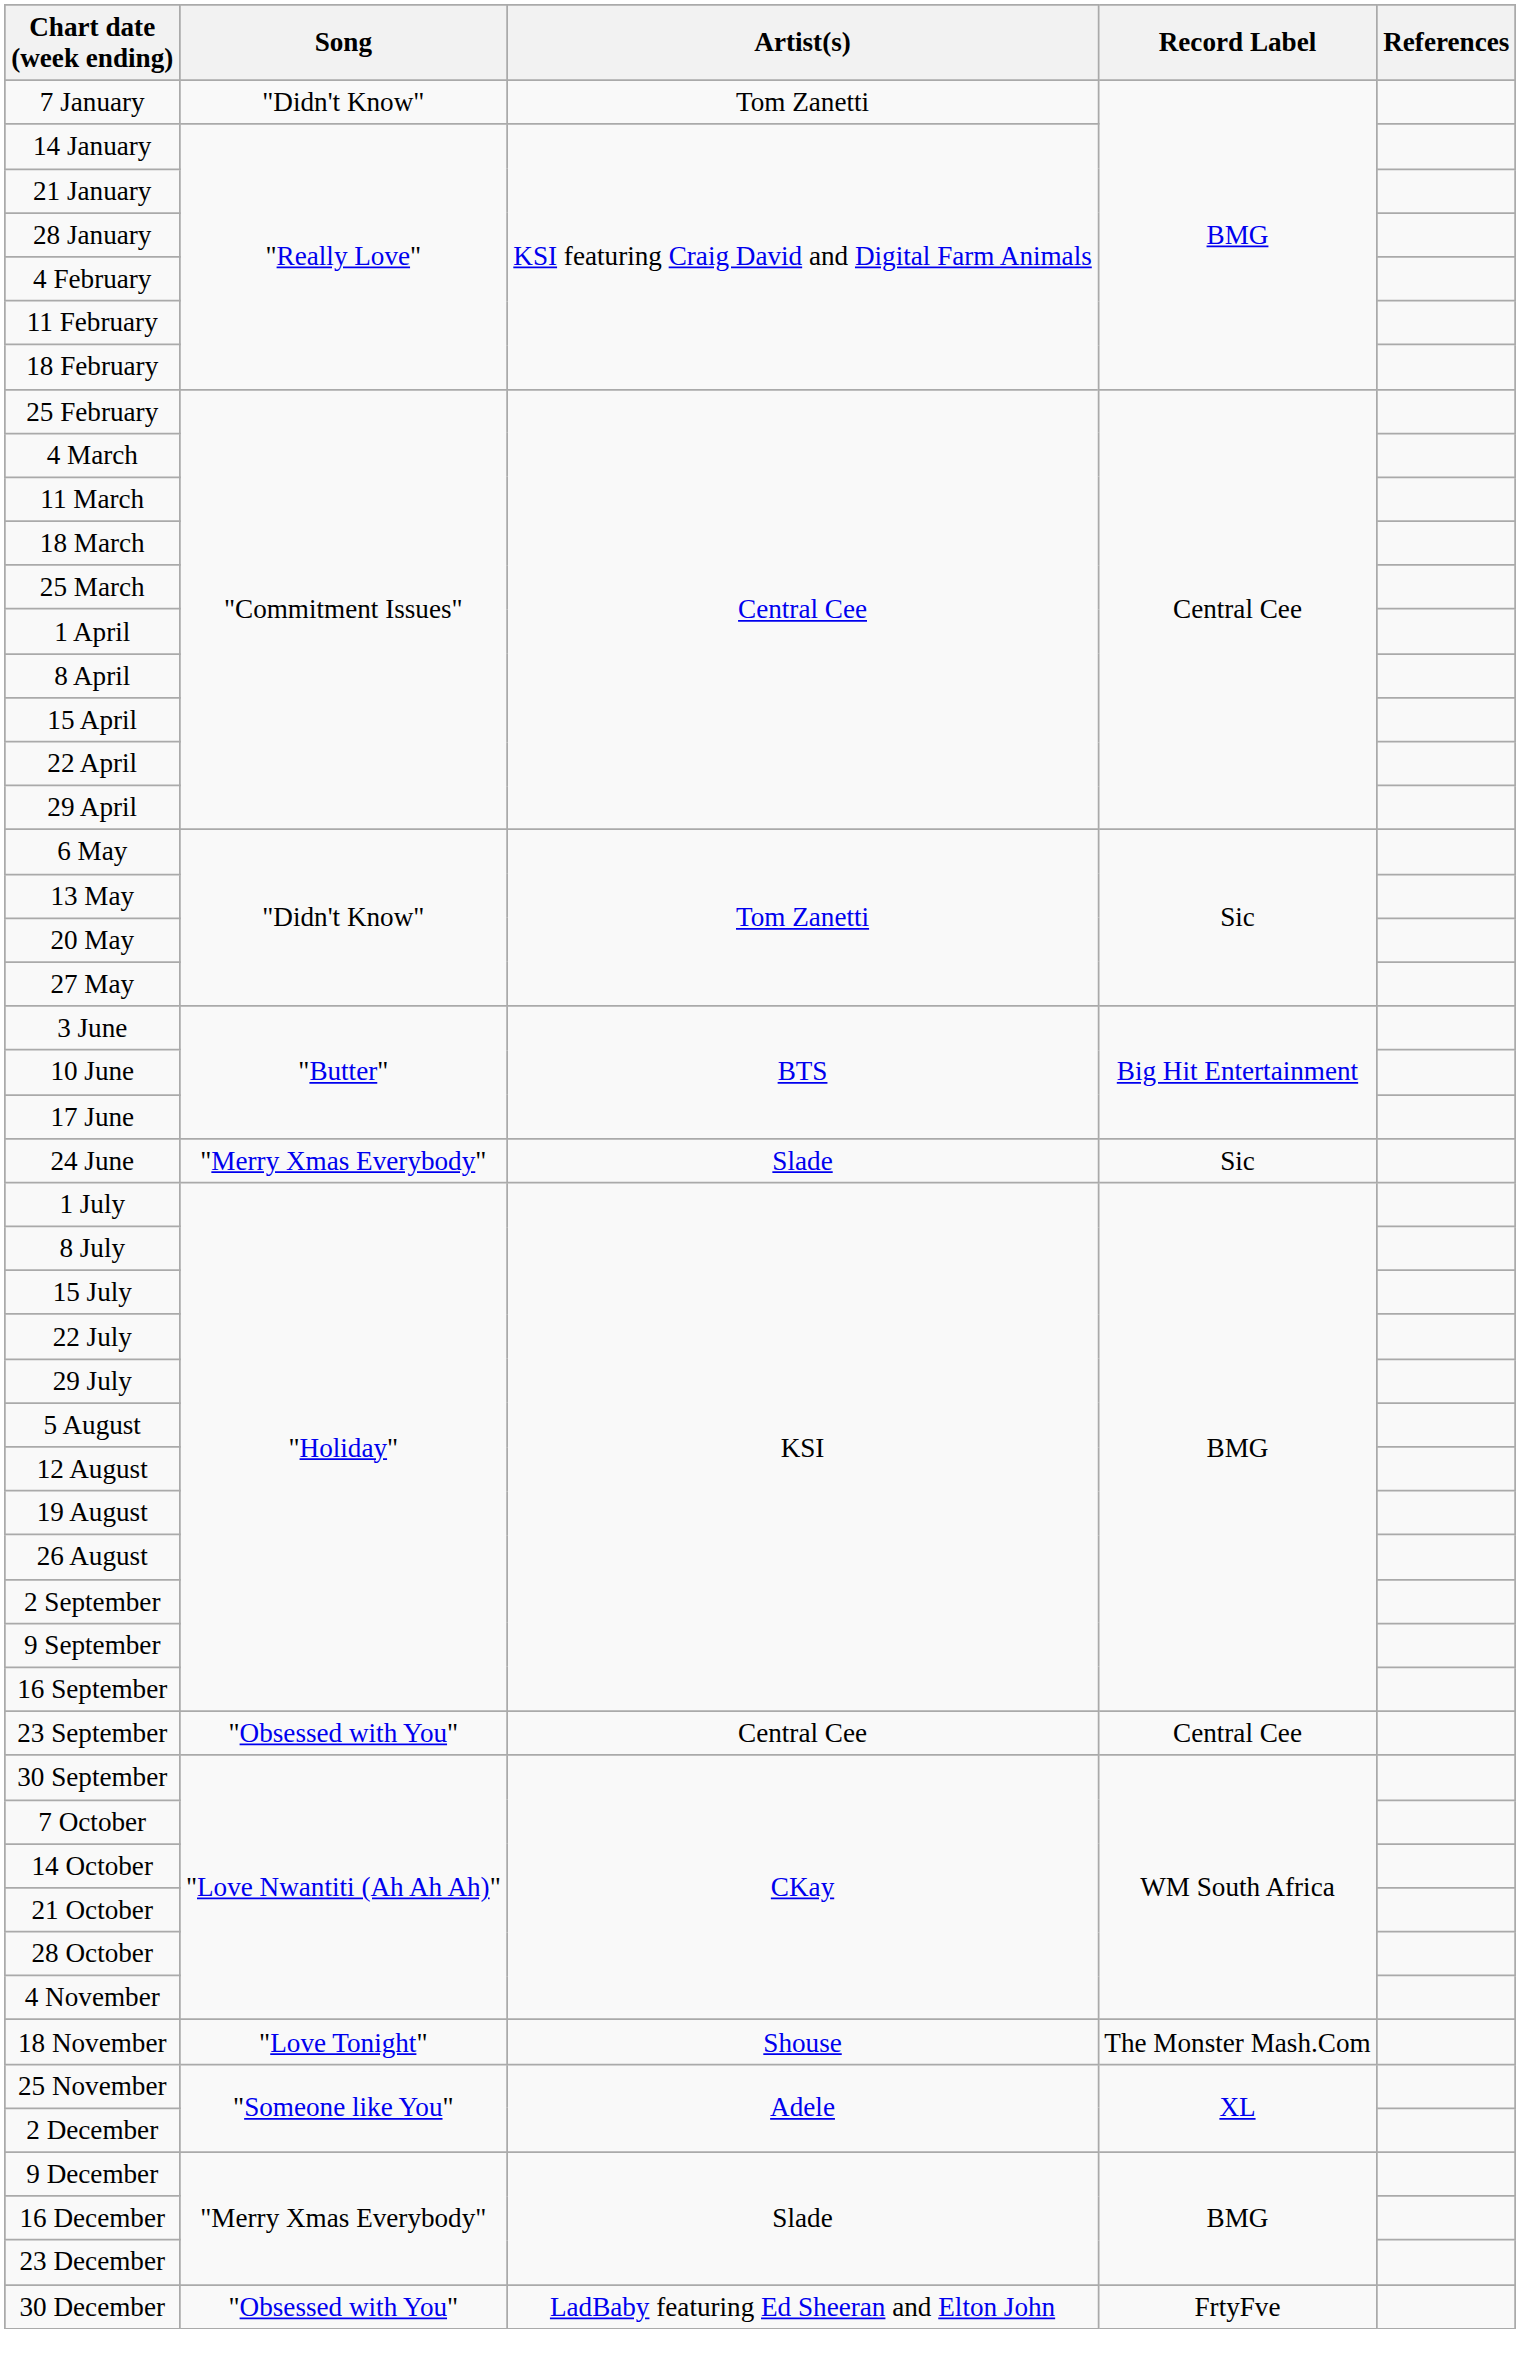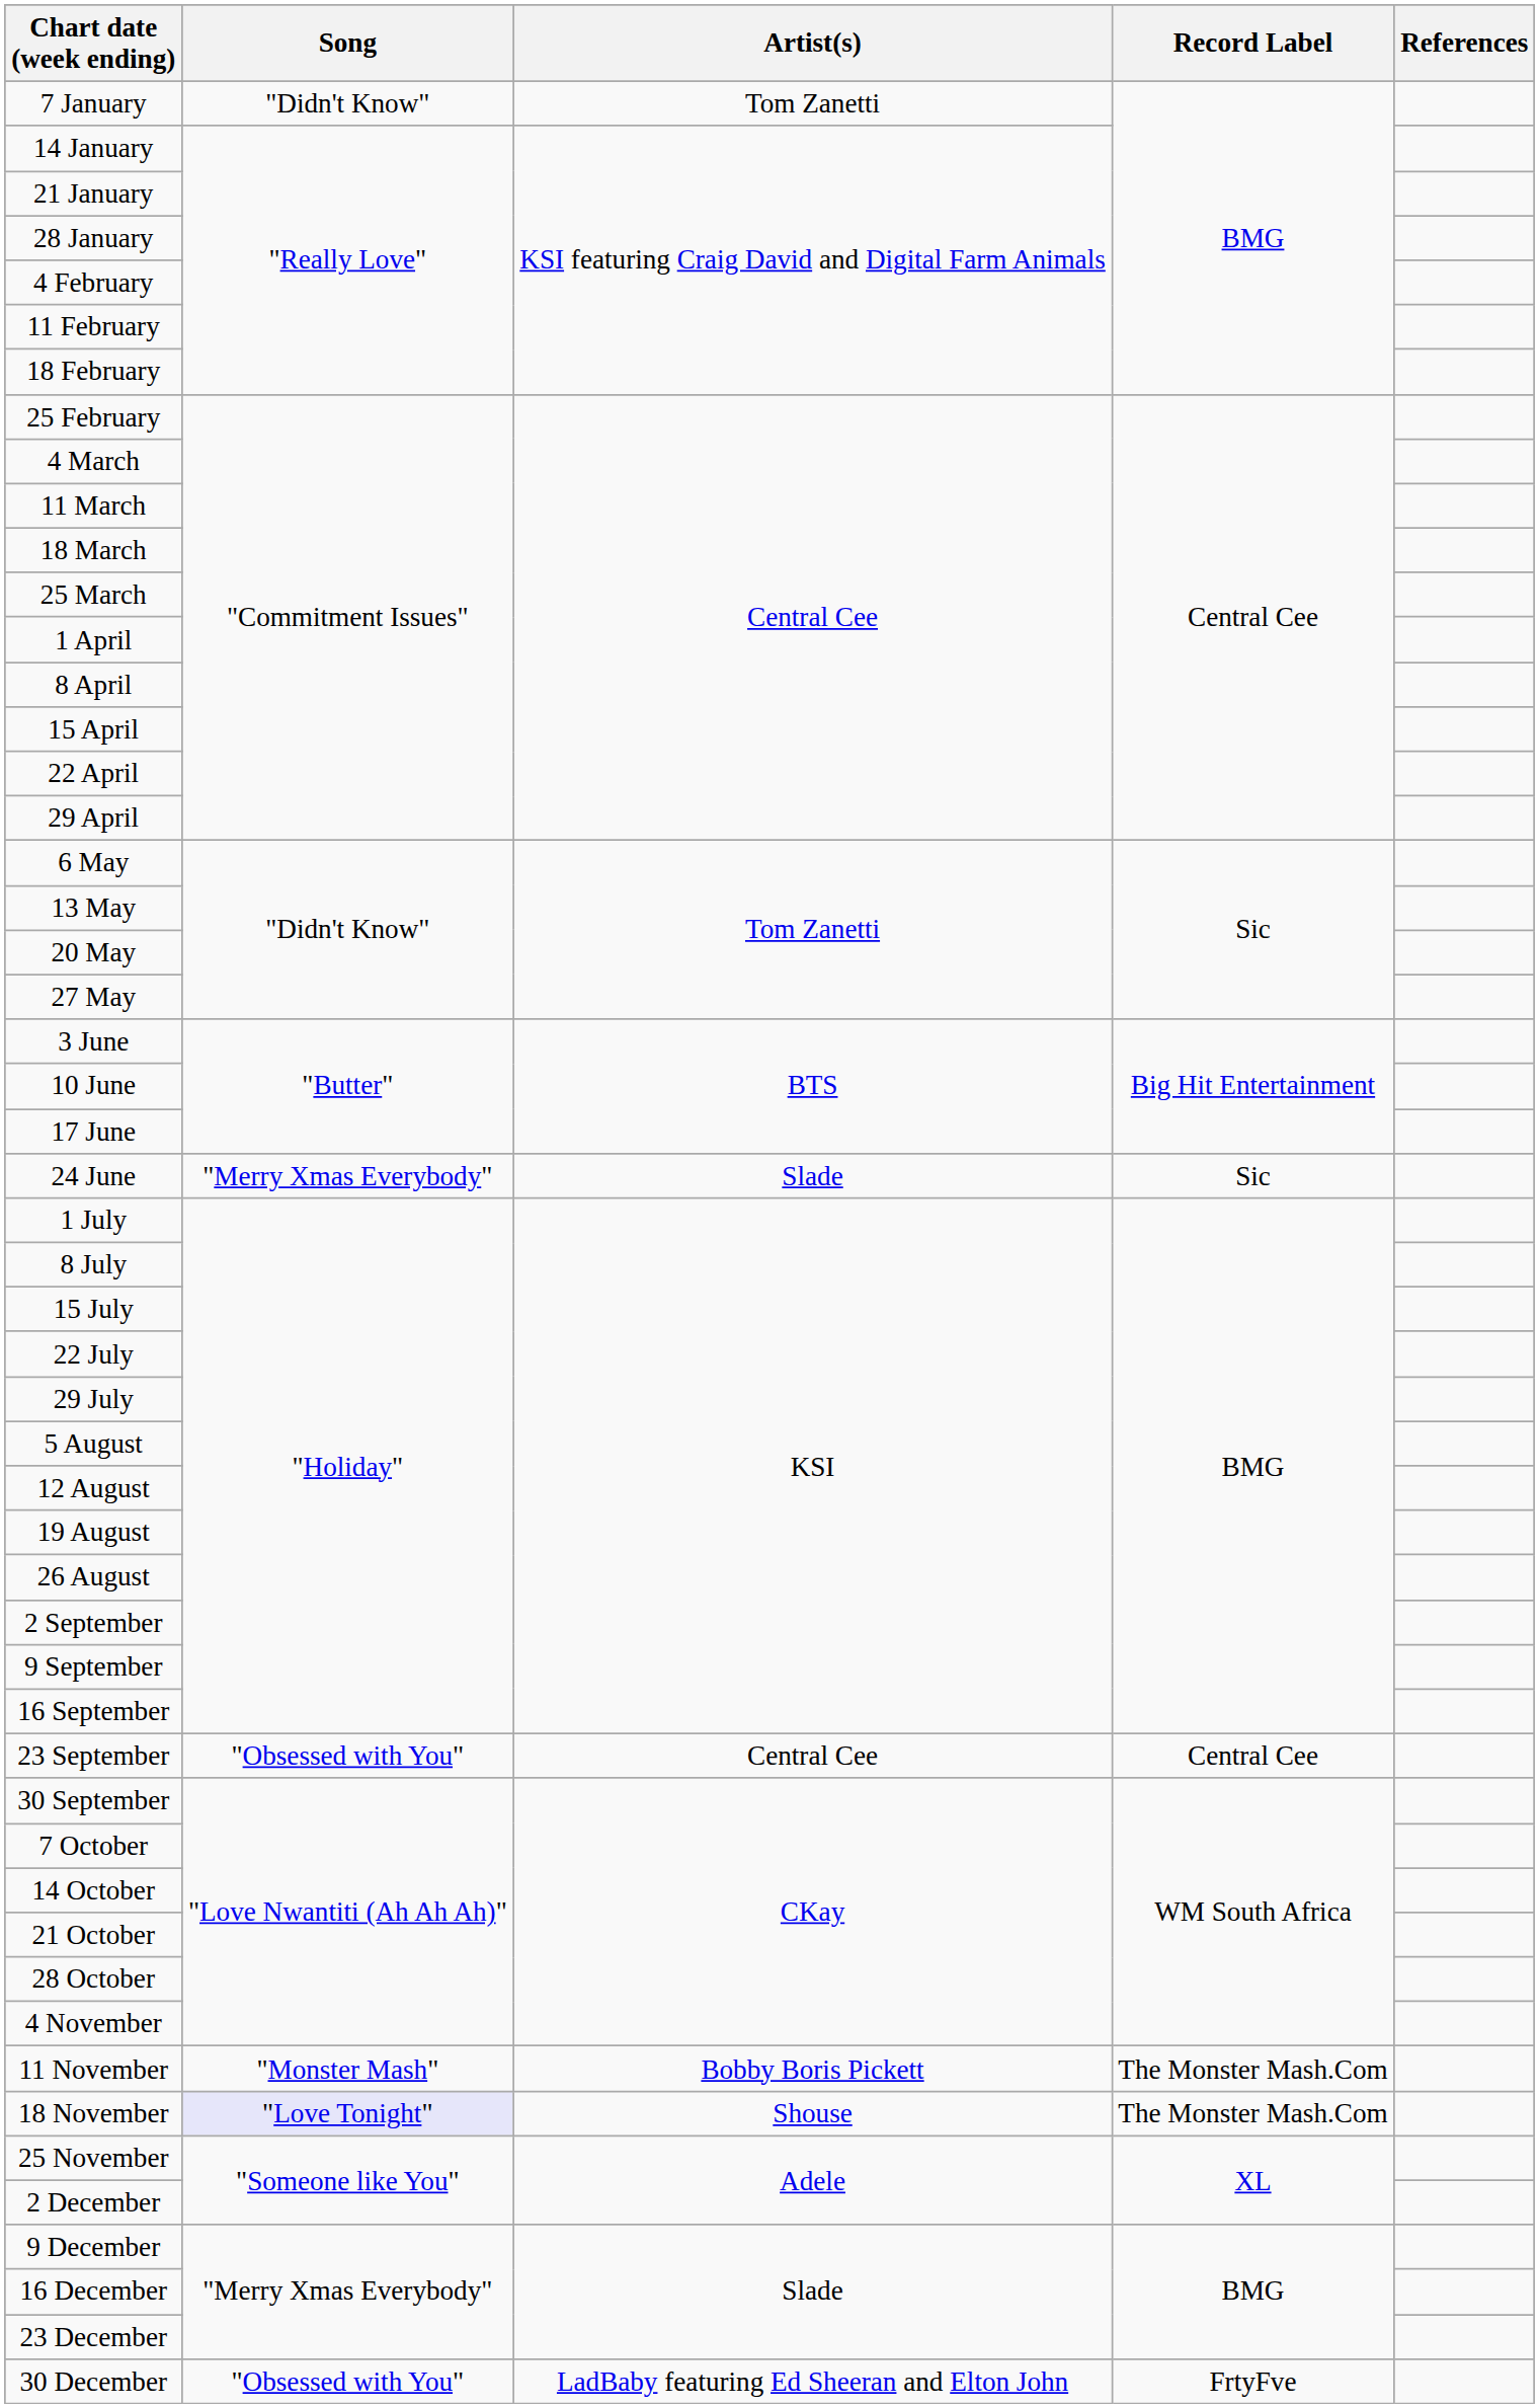 <table class="wikitable" style="font-size:97%; text-align:center;">
 <tr>
 <th>Chart date<br>(week ending)</th>
 <th>Song</th>
 <th>Artist(s)</th>
 <th>Record Label</th>
 <th>References</th>
 </tr>
 <tr>
 <td>7 January</td>
 <td>"Didn't Know"</td>
 <td>Tom Zanetti</td>
 <td rowspan="7"><a href='#'>BMG</a></td>
 <td></td>
 </tr>
 <tr>
 <td>14 January</td>
 <td rowspan=6>"<a href='#'>Really Love</a>"</td>
 <td rowspan=6><a href='#'>KSI</a> featuring <a href='#'>Craig David</a> and <a href='#'>Digital Farm Animals</a></td>
 <td></td>
 </tr>
 <tr>
 <td>21 January</td>
 <td></td>
 </tr>
 <tr>
 <td>28 January</td>
 <td></td>
 </tr>
 <tr>
 <td>4 February</td>
 <td></td>
 </tr>
 <tr>
 <td>11 February</td>
 <td></td>
 </tr>
 <tr>
 <td>18 February</td>
 <td></td>
 </tr>
 <tr>
 <td>25 February</td>
 <td rowspan="10">"Commitment Issues"</td>
 <td rowspan="10"><a href='#'>Central Cee</a></td>
 <td rowspan="10">Central Cee</td>
 <td></td>
 </tr>
 <tr>
 <td>4 March</td>
 <td></td>
 </tr>
 <tr>
 <td>11 March</td>
 <td></td>
 </tr>
 <tr>
 <td>18 March</td>
 <td></td>
 </tr>
 <tr>
 <td>25 March</td>
 <td></td>
 </tr>
 <tr>
 <td>1 April</td>
 <td></td>
 </tr>
 <tr>
 <td>8 April</td>
 <td></td>
 </tr>
 <tr>
 <td>15 April</td>
 <td></td>
 </tr>
 <tr>
 <td>22 April</td>
 <td></td>
 </tr>
 <tr>
 <td>29 April</td>
 <td></td>
 </tr>
 <tr>
 <td>6 May</td>
 <td rowspan=4>"Didn't Know"</td>
 <td rowspan=4><a href='#'>Tom Zanetti</a></td>
 <td rowspan=4>Sic</td>
 <td></td>
 </tr>
 <tr>
 <td>13 May</td>
 <td></td>
 </tr>
 <tr>
 <td>20 May</td>
 <td></td>
 </tr>
 <tr>
 <td>27 May</td>
 <td></td>
 </tr>
 <tr>
 <td>3 June</td>
 <td rowspan=3>"<a href='#'>Butter</a>"</td>
 <td rowspan=3><a href='#'>BTS</a></td>
 <td rowspan=3><a href='#'>Big Hit Entertainment</a></td>
 <td></td>
 </tr>
 <tr>
 <td>10 June</td>
 <td></td>
 </tr>
 <tr>
 <td>17 June</td>
 <td></td>
 </tr>
 <tr>
 <td>24 June</td>
 <td>"<a href='#'>Merry Xmas Everybody</a>"</td>
 <td><a href='#'>Slade</a></td>
 <td>Sic</td>
 <td></td>
 </tr>
 <tr>
 <td>1 July</td>
 <td rowspan=12>"<a href='#'>Holiday</a>"</td>
 <td rowspan=12>KSI</td>
 <td rowspan=12>BMG</td>
 <td></td>
 </tr>
 <tr>
 <td>8 July</td>
 <td></td>
 </tr>
 <tr>
 <td>15 July</td>
 <td></td>
 </tr>
 <tr>
 <td>22 July</td>
 <td></td>
 </tr>
 <tr>
 <td>29 July </td>
 <td></td>
 </tr>
 <tr>
 <td>5 August</td>
 <td></td>
 </tr>
 <tr>
 <td>12 August</td>
 <td></td>
 </tr>
 <tr>
 <td>19 August</td>
 <td></td>
 </tr>
 <tr>
 <td>26 August</td>
 <td></td>
 </tr>
 <tr>
 <td>2 September</td>
 <td></td>
 </tr>
 <tr>
 <td>9 September</td>
 <td></td>
 </tr>
 <tr>
 <td>16 September</td>
 <td></td>
 </tr>
 <tr>
 <td>23 September</td>
 <td>"<a href='#'>Obsessed with You</a>"</td>
 <td>Central Cee</td>
 <td>Central Cee</td>
 <td></td>
 </tr>
 <tr>
 <td>30 September</td>
 <td rowspan=6>"<a href='#'>Love Nwantiti (Ah Ah Ah)</a>"</td>
 <td rowspan=6><a href='#'>CKay</a></td>
 <td rowspan=6>WM South Africa</td>
 <td></td>
 </tr>
 <tr>
 <td>7 October</td>
 <td></td>
 </tr>
 <tr>
 <td>14 October</td>
 <td></td>
 </tr>
 <tr>
 <td>21 October</td>
 <td></td>
 </tr>
 <tr>
 <td>28 October</td>
 <td></td>
 </tr>
 <tr>
 <td>4 November</td>
 <td></td>
 </tr>
 <tr>
+<td>11 November</td>
+<td>"<a href='#'>Monster Mash</a>"</td>
+<td><a href='#'>Bobby Boris Pickett</a></td>
+<td>The Monster Mash.Com</td>
+<td></td>
+</tr>
+<tr>
 <td>18 November</td>
-<td>"<a href='#'>Love Tonight</a>"</td>
+<td style="background: lavender;">"<a href='#'>Love Tonight</a>"</td>
 <td><a href='#'>Shouse</a></td>
 <td>The Monster Mash.Com</td>
 <td></td>
 </tr>
 <tr>
 <td>25 November</td>
 <td rowspan=2>"<a href='#'>Someone like You</a>"</td>
 <td rowspan=2><a href='#'>Adele</a></td>
 <td rowspan=2><a href='#'>XL</a></td>
 <td></td>
 </tr>
 <tr>
 <td>2 December</td>
 <td></td>
 </tr>
 <tr>
 <td>9 December</td>
 <td rowspan=3>"Merry Xmas Everybody"</td>
 <td rowspan=3>Slade</td>
 <td rowspan=3>BMG</td>
 <td></td>
 </tr>
 <tr>
 <td>16 December</td>
 <td></td>
 </tr>
 <tr>
 <td>23 December</td>
 <td></td>
 </tr>
 <tr>
 <td>30 December </td>
 <td>"<a href='#'>Obsessed with You</a>"</td>
 <td><a href='#'>LadBaby</a> featuring <a href='#'>Ed Sheeran</a> and <a href='#'>Elton John</a></td>
 <td>FrtyFve</td>
 <td></td>
 </tr>
 </table>
